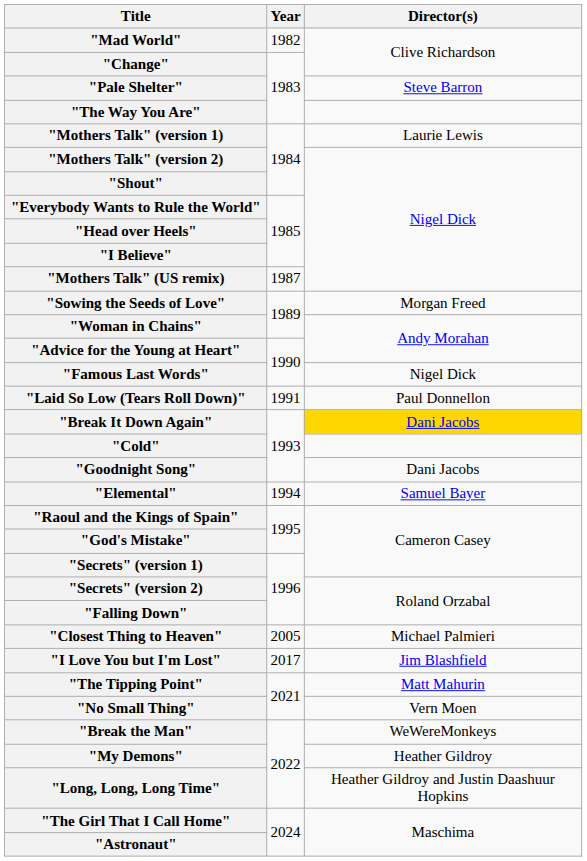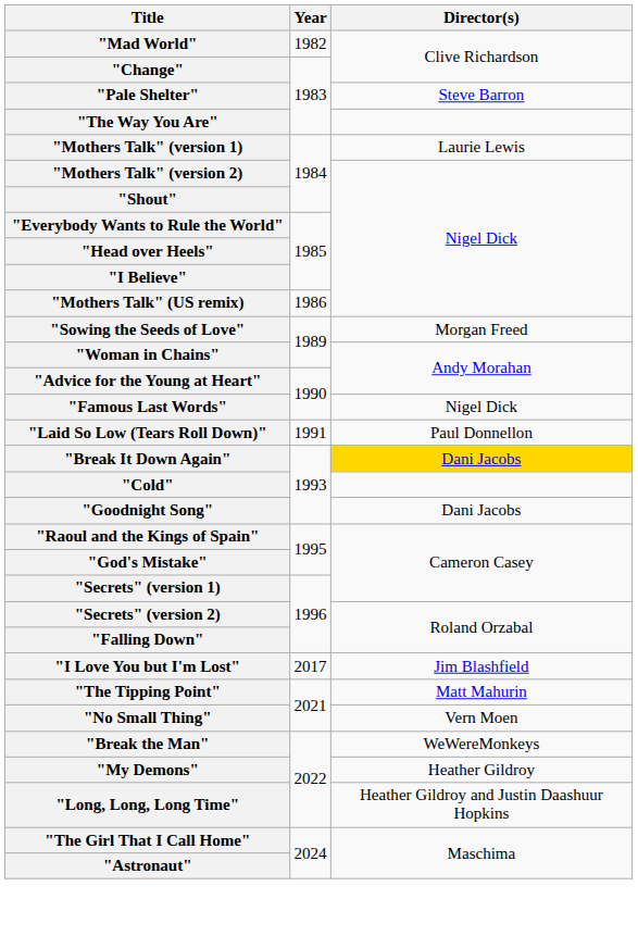 <table class="wikitable plainrowheaders" style="text-align:center;">
 <tr>
 <th scope="col" style="width:17em;">Title</th>
 <th scope="col">Year</th>
 <th scope="col" style="width:18em;">Director(s)</th>
 </tr>
 <tr>
 <th scope="row">"Mad World"</th>
 <td>1982</td>
 <td rowspan="2">Clive Richardson</td>
 </tr>
 <tr>
 <th scope="row">"Change"</th>
 <td rowspan="3">1983</td>
 </tr>
 <tr>
 <th scope="row">"Pale Shelter"</th>
 <td><a href='#'>Steve Barron</a></td>
 </tr>
 <tr>
 <th scope="row">"The Way You Are"</th>
 <td></td>
 </tr>
 <tr>
 <th scope="row">"Mothers Talk" (version 1)</th>
 <td rowspan="3">1984</td>
 <td>Laurie Lewis</td>
 </tr>
 <tr>
 <th scope="row">"Mothers Talk" (version 2)</th>
 <td rowspan="6"><a href='#'>Nigel Dick</a></td>
 </tr>
 <tr>
 <th scope="row">"Shout"</th>
 </tr>
 <tr>
 <th scope="row">"Everybody Wants to Rule the World"</th>
 <td rowspan="3">1985</td>
 </tr>
 <tr>
 <th scope="row">"Head over Heels"</th>
 </tr>
 <tr>
 <th scope="row">"I Believe"</th>
 </tr>
 <tr>
 <th scope="row">"Mothers Talk" (US remix)</th>
-<td>1987</td>
+<td>1986</td>
 </tr>
 <tr>
 <th scope="row">"Sowing the Seeds of Love"</th>
 <td rowspan="2">1989</td>
 <td>Morgan Freed</td>
 </tr>
 <tr>
 <th scope="row">"Woman in Chains"</th>
 <td rowspan="2"><a href='#'>Andy Morahan</a></td>
 </tr>
 <tr>
 <th scope="row">"Advice for the Young at Heart"</th>
 <td rowspan="2">1990</td>
 </tr>
 <tr>
 <th scope="row">"Famous Last Words"</th>
 <td>Nigel Dick</td>
 </tr>
 <tr>
 <th scope="row">"Laid So Low (Tears Roll Down)"</th>
 <td>1991</td>
 <td>Paul Donnellon</td>
 </tr>
 <tr>
 <th scope="row">"Break It Down Again"</th>
 <td rowspan="3">1993</td>
 <td style="background: gold;"><a href='#'>Dani Jacobs</a></td>
 </tr>
 <tr>
 <th scope="row">"Cold"</th>
 <td></td>
 </tr>
 <tr>
 <th scope="row">"Goodnight Song"</th>
 <td>Dani Jacobs</td>
 </tr>
 <tr>
-<th scope="row">"Elemental"</th>
-<td>1994</td>
-<td><a href='#'>Samuel Bayer</a></td>
-</tr>
-<tr>
 <th scope="row">"Raoul and the Kings of Spain"</th>
 <td rowspan="2">1995</td>
 <td rowspan="3">Cameron Casey</td>
 </tr>
 <tr>
 <th scope="row">"God's Mistake"</th>
 </tr>
 <tr>
 <th scope="row">"Secrets" (version 1)</th>
 <td rowspan="3">1996</td>
 </tr>
 <tr>
 <th scope="row">"Secrets" (version 2)</th>
 <td rowspan="2">Roland Orzabal</td>
 </tr>
 <tr>
 <th scope="row">"Falling Down"</th>
-</tr>
-<tr>
-<th scope="row">"Closest Thing to Heaven"</th>
-<td>2005</td>
-<td>Michael Palmieri</td>
 </tr>
 <tr>
 <th scope="row">"I Love You but I'm Lost"</th>
 <td>2017</td>
 <td><a href='#'>Jim Blashfield</a></td>
 </tr>
 <tr>
 <th scope="row">"The Tipping Point"</th>
 <td rowspan="2">2021</td>
 <td><a href='#'>Matt Mahurin</a></td>
 </tr>
 <tr>
 <th scope="row">"No Small Thing"</th>
 <td>Vern Moen</td>
 </tr>
 <tr>
 <th scope="row">"Break the Man"</th>
 <td rowspan="3">2022</td>
 <td>WeWereMonkeys</td>
 </tr>
 <tr>
 <th scope="row">"My Demons"</th>
 <td>Heather Gildroy</td>
 </tr>
 <tr>
 <th scope="row">"Long, Long, Long Time"</th>
 <td>Heather Gildroy and Justin Daashuur Hopkins</td>
 </tr>
 <tr>
 <th scope="row">"The Girl That I Call Home"</th>
 <td rowspan="2">2024</td>
 <td rowspan="2">Maschima</td>
 </tr>
 <tr>
 <th scope="row">"Astronaut"</th>
 </tr>
 </table>
